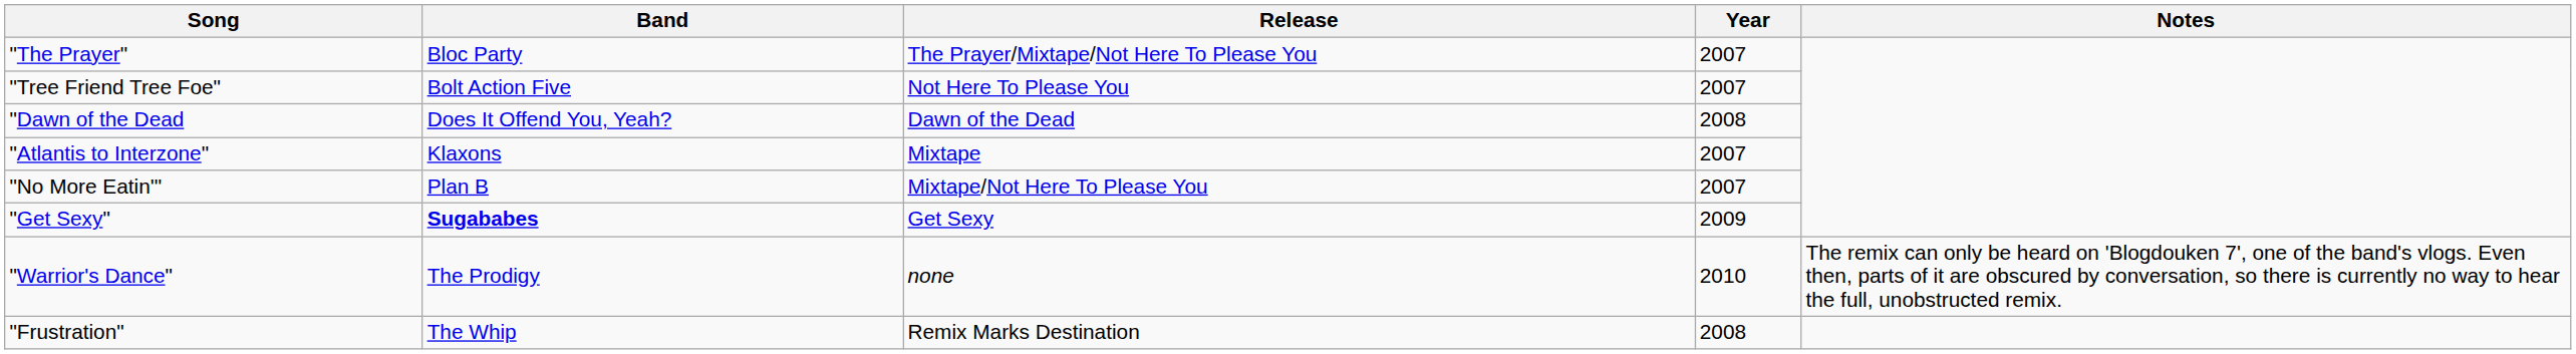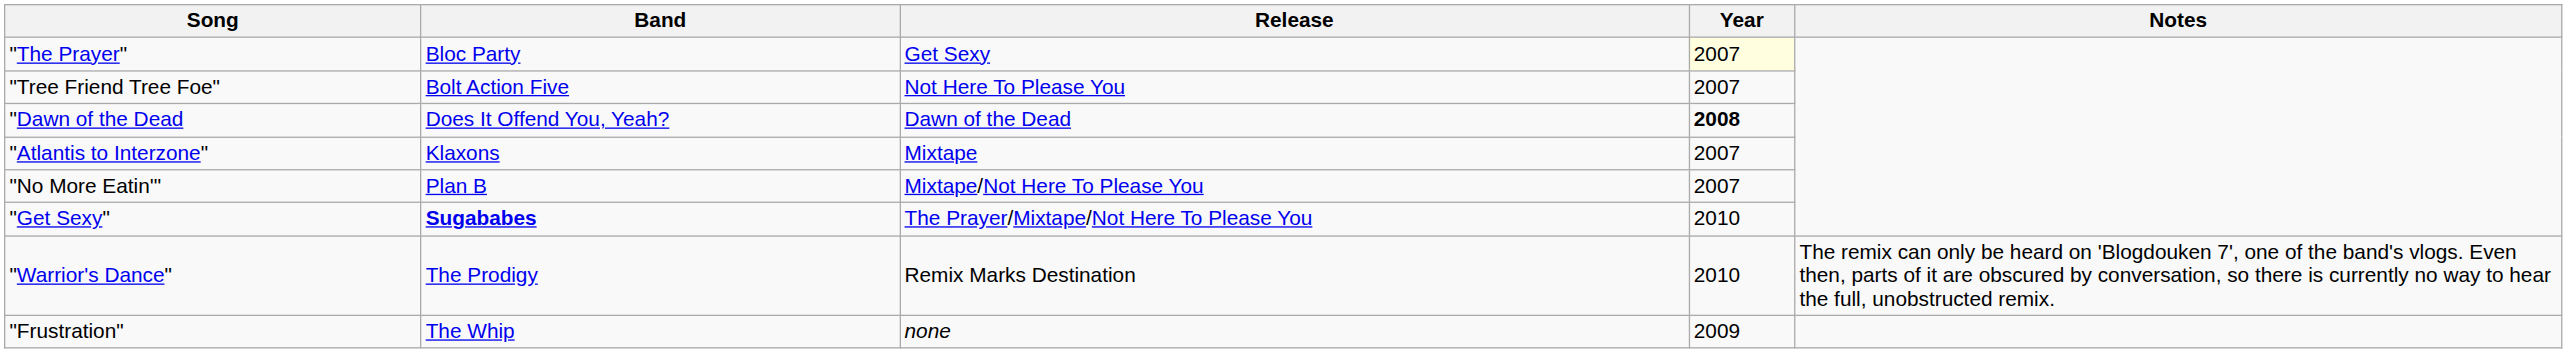 <table class="wikitable sortable">
 <tr>
 <th>Song</th>
 <th>Band</th>
 <th>Release</th>
 <th>Year</th>
 <th width=30%>Notes</th>
 </tr>
 <tr>
 <td>"<a href='#'>The Prayer</a>"</td>
 <td><a href='#'>Bloc Party</a></td>
-<td><a href='#'>The Prayer</a>/<a href='#'>Mixtape</a>/<a href='#'>Not Here To Please You</a></td>
-<td>2007</td>
+<td><a href='#'>Get Sexy</a></td>
+<td style="background: lightyellow;">2007</td>
 </tr>
 <tr>
 <td>"Tree Friend Tree Foe"</td>
 <td><a href='#'>Bolt Action Five</a></td>
 <td><a href='#'>Not Here To Please You</a></td>
 <td>2007</td>
 </tr>
 <tr>
 <td>"<a href='#'>Dawn of the Dead</a></td>
 <td><a href='#'>Does It Offend You, Yeah?</a></td>
 <td><a href='#'>Dawn of the Dead</a></td>
-<td>2008</td>
+<td><strong>2008</strong></td>
 </tr>
 <tr>
 <td>"<a href='#'>Atlantis to Interzone</a>"</td>
 <td><a href='#'>Klaxons</a></td>
 <td><a href='#'>Mixtape</a></td>
 <td>2007</td>
 </tr>
 <tr>
 <td>"No More Eatin'"</td>
 <td><a href='#'>Plan B</a></td>
 <td><a href='#'>Mixtape</a>/<a href='#'>Not Here To Please You</a></td>
 <td>2007</td>
 </tr>
 <tr>
 <td>"<a href='#'>Get Sexy</a>"</td>
 <td><strong><a href='#'>Sugababes</a></strong></td>
-<td><a href='#'>Get Sexy</a></td>
-<td>2009</td>
+<td><a href='#'>The Prayer</a>/<a href='#'>Mixtape</a>/<a href='#'>Not Here To Please You</a></td>
+<td>2010</td>
 </tr>
 <tr>
 <td>"<a href='#'>Warrior's Dance</a>"</td>
 <td><a href='#'>The Prodigy</a></td>
-<td><em>none</em></td>
+<td>Remix Marks Destination</td>
 <td>2010</td>
 <td>The remix can only be heard on 'Blogdouken 7', one of the band's vlogs. Even then, parts of it are obscured by conversation, so there is currently no way to hear the full, unobstructed remix.</td>
 </tr>
 <tr>
 <td>"Frustration"</td>
 <td><a href='#'>The Whip</a></td>
-<td>Remix Marks Destination</td>
-<td>2008</td>
+<td><em>none</em></td>
+<td>2009</td>
 </tr>
 </table>
